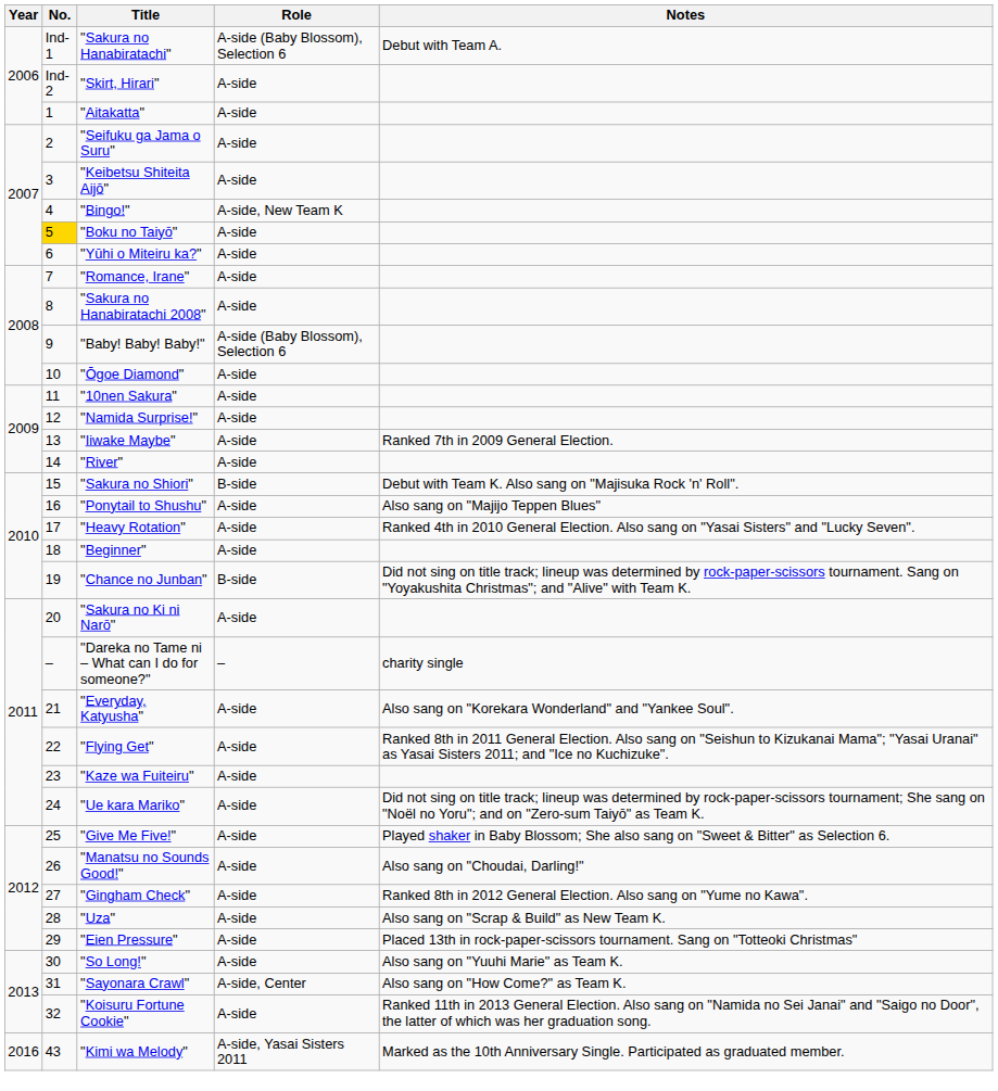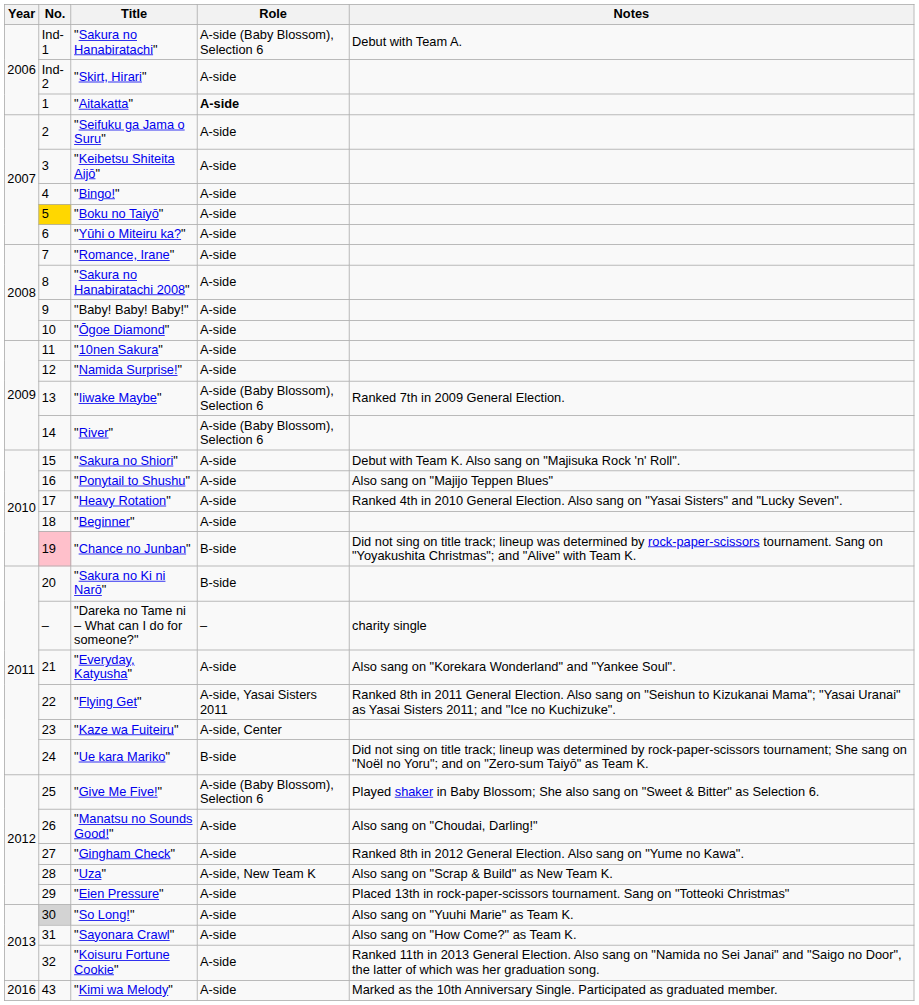 <table class="wikitable sortable" style="width:90%;">
 <tr>
 <th>Year</th>
 <th data-sort-type="number">No. </th>
 <th style="width:150px;">Title </th>
 <th>Role  </th>
 <th class="unsortable">Notes </th>
 </tr>
 <tr>
 <td rowspan="3">2006</td>
 <td>Ind-1</td>
 <td>"<a href='#'>Sakura no Hanabiratachi</a>"</td>
 <td>A-side (Baby Blossom), Selection 6</td>
 <td>Debut with Team A.</td>
 </tr>
 <tr>
 <td>Ind-2</td>
 <td>"<a href='#'>Skirt, Hirari</a>"</td>
 <td>A-side</td>
 <td></td>
 </tr>
 <tr>
 <td>1</td>
 <td>"<a href='#'>Aitakatta</a>"</td>
-<td>A-side</td>
+<td><strong>A-side</strong></td>
 <td></td>
 </tr>
 <tr>
 <td rowspan="5">2007</td>
 <td>2</td>
 <td>"<a href='#'>Seifuku ga Jama o Suru</a>"</td>
 <td>A-side</td>
 <td></td>
 </tr>
 <tr>
 <td>3</td>
 <td>"<a href='#'>Keibetsu Shiteita Aijō</a>"</td>
 <td>A-side</td>
 <td></td>
 </tr>
 <tr>
 <td>4</td>
 <td>"<a href='#'>Bingo!</a>"</td>
-<td>A-side, New Team K</td>
+<td>A-side</td>
 <td></td>
 </tr>
 <tr>
 <td style="background: gold;">5</td>
 <td>"<a href='#'>Boku no Taiyō</a>"</td>
 <td>A-side</td>
 <td></td>
 </tr>
 <tr>
 <td>6</td>
 <td>"<a href='#'>Yūhi o Miteiru ka?</a>"</td>
 <td>A-side</td>
 <td></td>
 </tr>
 <tr>
 <td rowspan="4">2008</td>
 <td>7</td>
 <td>"<a href='#'>Romance, Irane</a>"</td>
 <td>A-side</td>
 <td></td>
 </tr>
 <tr>
 <td>8</td>
 <td>"<a href='#'>Sakura no Hanabiratachi 2008</a>"</td>
 <td>A-side</td>
 <td></td>
 </tr>
 <tr>
 <td>9</td>
 <td>"Baby! Baby! Baby!"</td>
-<td>A-side (Baby Blossom), Selection 6</td>
+<td>A-side</td>
 <td></td>
 </tr>
 <tr>
 <td>10</td>
 <td>"<a href='#'>Ōgoe Diamond</a>"</td>
 <td>A-side</td>
 <td></td>
 </tr>
 <tr>
 <td rowspan="4">2009</td>
 <td>11</td>
 <td>"<a href='#'>10nen Sakura</a>"</td>
 <td>A-side</td>
 <td></td>
 </tr>
 <tr>
 <td>12</td>
 <td>"<a href='#'>Namida Surprise!</a>"</td>
 <td>A-side</td>
 <td></td>
 </tr>
 <tr>
 <td>13</td>
 <td>"<a href='#'>Iiwake Maybe</a>"</td>
-<td>A-side</td>
+<td>A-side (Baby Blossom), Selection 6</td>
 <td>Ranked 7th in 2009 General Election.</td>
 </tr>
 <tr>
 <td>14</td>
 <td>"<a href='#'>River</a>"</td>
-<td>A-side</td>
+<td>A-side (Baby Blossom), Selection 6</td>
 <td></td>
 </tr>
 <tr>
 <td rowspan="5">2010</td>
 <td>15</td>
 <td>"<a href='#'>Sakura no Shiori</a>"</td>
-<td>B-side</td>
+<td>A-side</td>
 <td>Debut with Team K. Also sang on "Majisuka Rock 'n' Roll".</td>
 </tr>
 <tr>
 <td>16</td>
 <td>"<a href='#'>Ponytail to Shushu</a>"</td>
 <td>A-side</td>
 <td>Also sang on "Majijo Teppen Blues"</td>
 </tr>
 <tr>
 <td>17</td>
 <td>"<a href='#'>Heavy Rotation</a>"</td>
 <td>A-side</td>
 <td>Ranked 4th in 2010 General Election. Also sang on  "Yasai Sisters" and "Lucky Seven".</td>
 </tr>
 <tr>
 <td>18</td>
 <td>"<a href='#'>Beginner</a>"</td>
 <td>A-side</td>
 <td></td>
 </tr>
 <tr>
-<td>19</td>
+<td style="background: pink;">19</td>
 <td>"<a href='#'>Chance no Junban</a>"</td>
 <td>B-side</td>
 <td>Did not sing on title track; lineup was determined by <a href='#'>rock-paper-scissors</a> tournament. Sang on "Yoyakushita Christmas"; and "Alive" with Team K.</td>
 </tr>
 <tr>
 <td rowspan="6">2011</td>
 <td>20</td>
 <td>"<a href='#'>Sakura no Ki ni Narō</a>"</td>
-<td>A-side</td>
+<td>B-side</td>
 <td></td>
 </tr>
 <tr>
 <td>–</td>
 <td>"Dareka no Tame ni – What can I do for someone?"</td>
 <td>–</td>
 <td>charity single</td>
 </tr>
 <tr>
 <td>21</td>
 <td>"<a href='#'>Everyday, Katyusha</a>"</td>
 <td>A-side</td>
 <td>Also sang on "Korekara Wonderland" and "Yankee Soul".</td>
 </tr>
 <tr>
 <td>22</td>
 <td>"<a href='#'>Flying Get</a>"</td>
-<td>A-side</td>
+<td>A-side, Yasai Sisters 2011</td>
 <td>Ranked 8th in 2011 General Election. Also sang on "Seishun to Kizukanai Mama"; "Yasai Uranai" as Yasai Sisters 2011; and "Ice no Kuchizuke".</td>
 </tr>
 <tr>
 <td>23</td>
 <td>"<a href='#'>Kaze wa Fuiteiru</a>"</td>
-<td>A-side</td>
+<td>A-side, Center</td>
 <td></td>
 </tr>
 <tr>
 <td>24</td>
 <td>"<a href='#'>Ue kara Mariko</a>"</td>
-<td>A-side</td>
+<td>B-side</td>
 <td>Did not sing on title track; lineup was determined by rock-paper-scissors tournament; She sang on "Noël no Yoru"; and on "Zero-sum Taiyō" as Team K.</td>
 </tr>
 <tr>
 <td rowspan="5">2012</td>
 <td>25</td>
 <td>"<a href='#'>Give Me Five!</a>"</td>
-<td>A-side</td>
+<td>A-side (Baby Blossom), Selection 6</td>
 <td>Played <a href='#'>shaker</a> in Baby Blossom; She also sang on "Sweet & Bitter" as Selection 6.</td>
 </tr>
 <tr>
 <td>26</td>
 <td>"<a href='#'>Manatsu no Sounds Good!</a>"</td>
 <td>A-side</td>
 <td>Also sang on "Choudai, Darling!"</td>
 </tr>
 <tr>
 <td>27</td>
 <td>"<a href='#'>Gingham Check</a>"</td>
 <td>A-side</td>
 <td>Ranked 8th in 2012 General Election. Also sang on "Yume no Kawa".</td>
 </tr>
 <tr>
 <td>28</td>
 <td>"<a href='#'>Uza</a>"</td>
-<td>A-side</td>
+<td>A-side, New Team K</td>
 <td>Also sang on "Scrap & Build" as New Team K.</td>
 </tr>
 <tr>
 <td>29</td>
 <td>"<a href='#'>Eien Pressure</a>"</td>
 <td>A-side</td>
 <td>Placed 13th in rock-paper-scissors tournament. Sang on "Totteoki Christmas"</td>
 </tr>
 <tr>
 <td rowspan="3">2013</td>
-<td>30</td>
+<td style="background: lightgrey;">30</td>
 <td>"<a href='#'>So Long!</a>"</td>
 <td>A-side</td>
 <td>Also sang on "Yuuhi Marie" as Team K.</td>
 </tr>
 <tr>
 <td>31</td>
 <td>"<a href='#'>Sayonara Crawl</a>"</td>
-<td>A-side, Center</td>
+<td>A-side</td>
 <td>Also sang on "How Come?" as Team K.</td>
 </tr>
 <tr>
 <td>32</td>
 <td>"<a href='#'>Koisuru Fortune Cookie</a>"</td>
 <td>A-side</td>
 <td>Ranked 11th in 2013 General Election.  Also sang on "Namida no Sei Janai" and "Saigo no Door", the latter of which was her graduation song.</td>
 </tr>
 <tr>
 <td>2016</td>
 <td>43</td>
 <td>"<a href='#'>Kimi wa Melody</a>"</td>
-<td>A-side, Yasai Sisters 2011</td>
+<td>A-side</td>
 <td>Marked as the 10th Anniversary Single. Participated as graduated member.</td>
 </tr>
 </table>
